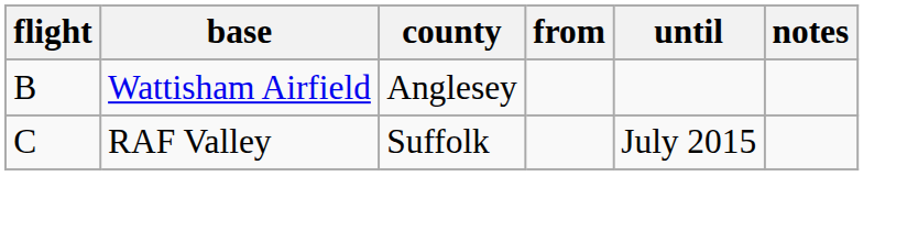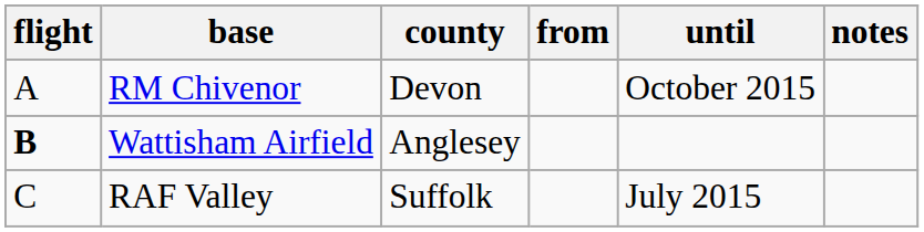 <table class=wikitable>
 <tr>
 <th>flight</th>
 <th>base</th>
 <th>county</th>
 <th>from</th>
 <th>until</th>
 <th>notes</th>
 </tr>
 <tr>
-<td>B</td>
+<td>A</td>
+<td><a href='#'>RM Chivenor</a></td>
+<td>Devon</td>
+<td></td>
+<td>October 2015</td>
+<td></td>
+</tr>
+<tr>
+<td><strong>B</strong></td>
 <td><a href='#'>Wattisham Airfield</a></td>
 <td>Anglesey</td>
 <td></td>
 <td></td>
 <td></td>
 </tr>
 <tr>
 <td>C</td>
 <td>RAF Valley</td>
 <td>Suffolk</td>
 <td></td>
 <td>July 2015</td>
 <td></td>
 </tr>
 </table>
